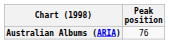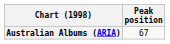 <table class="wikitable plainrowheaders" style="text-align:center">
 <tr>
 <th scope="col">Chart (1998)</th>
 <th scope="col">Peak<br>position</th>
 </tr>
 <tr>
 <th scope="row">Australian Albums (<a href='#'>ARIA</a>)</th>
-<td>76</td>
+<td>67</td>
 </tr>
 </table>
